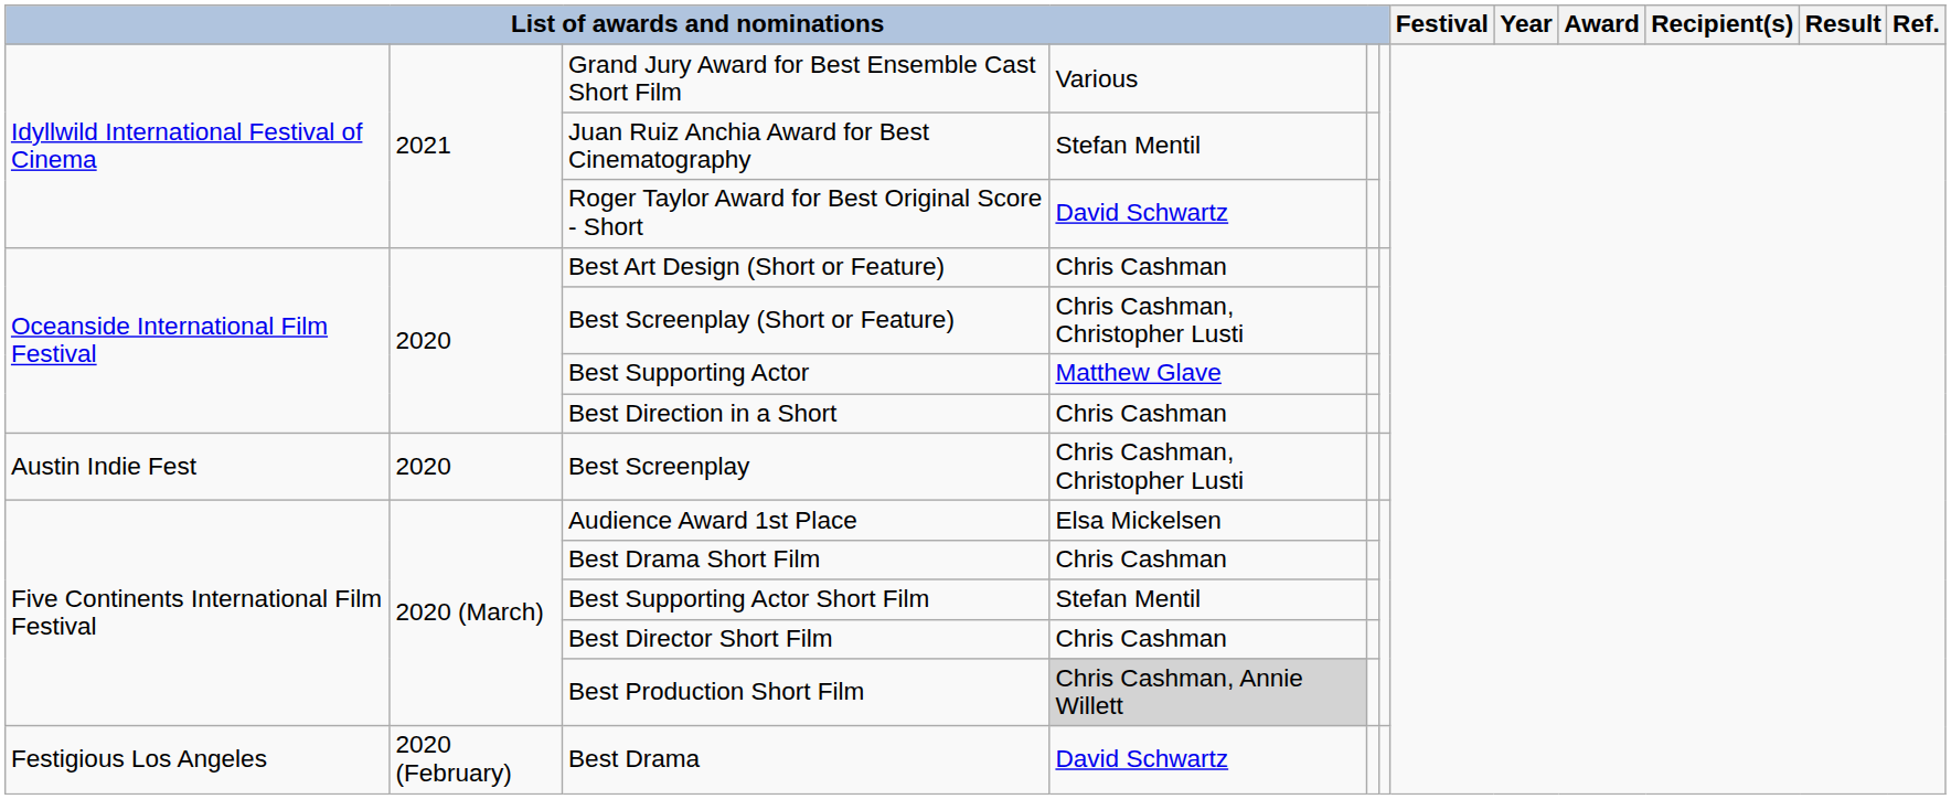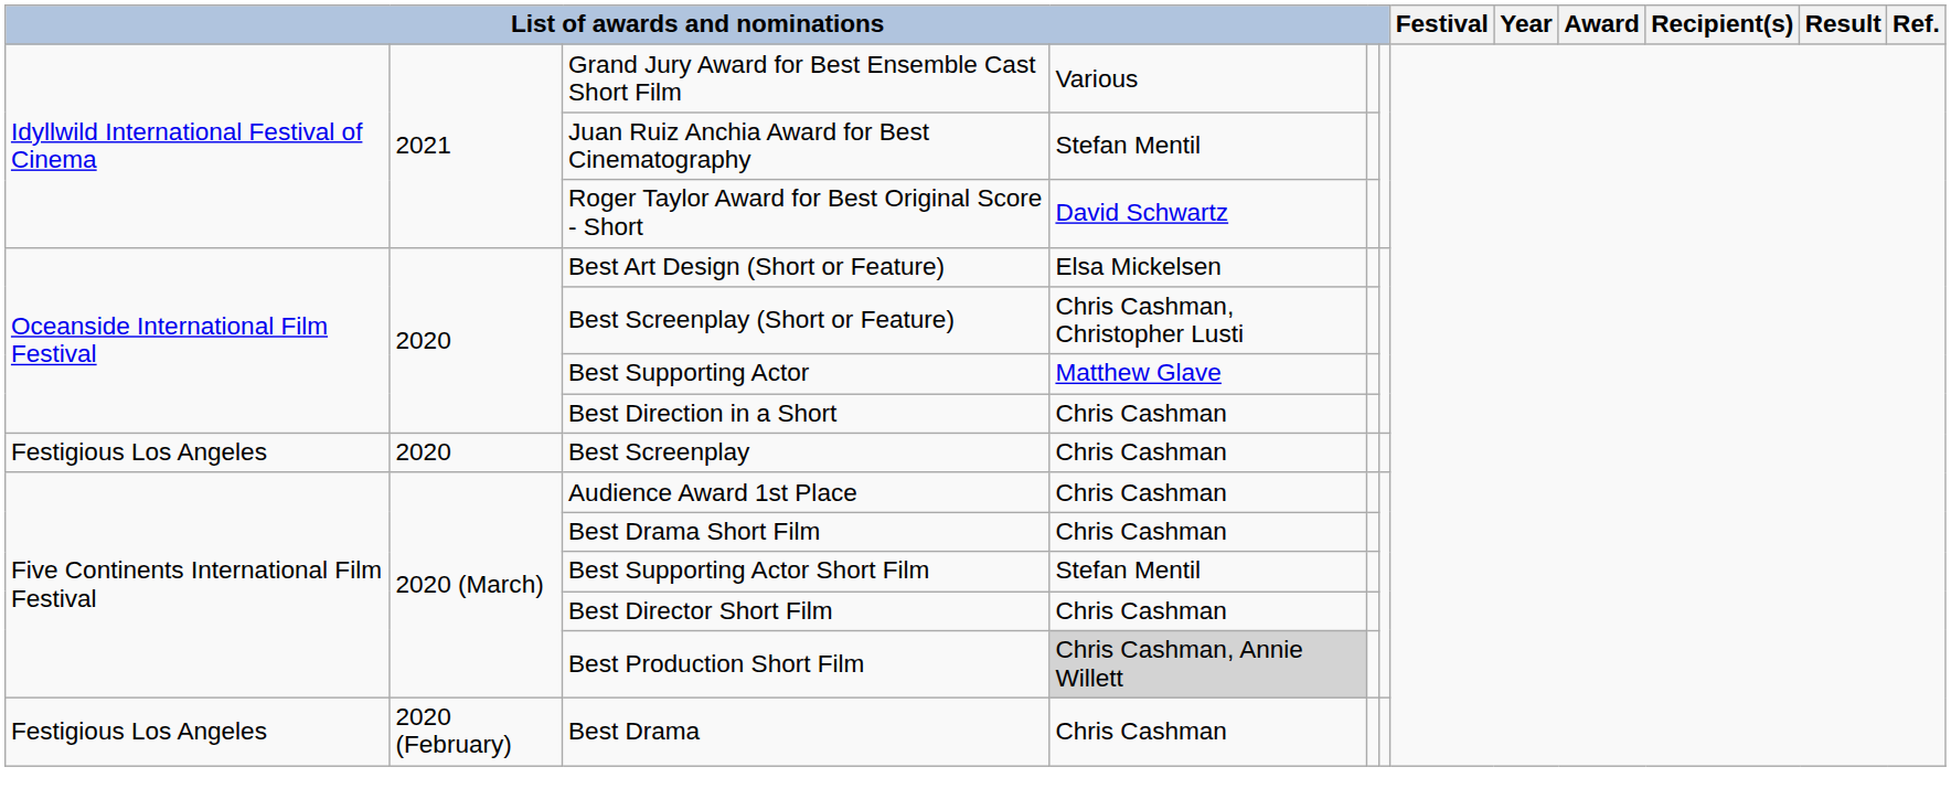 <table class="wikitable">
 <tr>
 <th colspan="6" style="background:#B0C4DE;">List of awards and nominations</th>
 <th>Festival</th>
 <th>Year</th>
 <th>Award</th>
 <th>Recipient(s)</th>
 <th>Result</th>
 <th>Ref.</th>
 </tr>
 <tr>
 <td rowspan="3"><a href='#'>Idyllwild International Festival of Cinema</a></td>
 <td rowspan="3">2021</td>
 <td>Grand Jury Award for Best Ensemble Cast Short Film</td>
 <td>Various</td>
 <td></td>
 <td rowspan="3"></td>
 </tr>
 <tr>
 <td>Juan Ruiz Anchia Award for Best Cinematography</td>
 <td>Stefan Mentil</td>
 <td></td>
 </tr>
 <tr>
 <td>Roger Taylor Award for Best Original Score - Short</td>
 <td><a href='#'>David Schwartz</a></td>
 <td></td>
 </tr>
 <tr>
 <td rowspan="4"><a href='#'>Oceanside International Film Festival</a></td>
 <td rowspan="4">2020</td>
 <td>Best Art Design (Short or Feature)</td>
-<td>Chris Cashman</td>
+<td>Elsa Mickelsen</td>
 <td></td>
 <td rowspan="4"></td>
 </tr>
 <tr>
 <td>Best Screenplay (Short or Feature)</td>
 <td>Chris Cashman, Christopher Lusti</td>
 <td></td>
 </tr>
 <tr>
 <td>Best Supporting Actor</td>
 <td><a href='#'>Matthew Glave</a></td>
 <td></td>
 </tr>
 <tr>
 <td>Best Direction in a Short</td>
 <td>Chris Cashman</td>
 <td></td>
 </tr>
 <tr>
-<td>Austin Indie Fest</td>
+<td>Festigious Los Angeles</td>
 <td>2020</td>
 <td>Best Screenplay</td>
-<td>Chris Cashman, Christopher Lusti</td>
+<td>Chris Cashman</td>
 <td></td>
 <td></td>
 </tr>
 <tr>
 <td rowspan="5">Five Continents International Film Festival</td>
 <td rowspan="5">2020 (March)</td>
 <td>Audience Award 1st Place</td>
-<td>Elsa Mickelsen</td>
+<td>Chris Cashman</td>
 <td></td>
 <td rowspan="5"></td>
 </tr>
 <tr>
 <td>Best Drama Short Film</td>
 <td>Chris Cashman</td>
 <td></td>
 </tr>
 <tr>
 <td>Best Supporting Actor Short Film</td>
 <td>Stefan Mentil</td>
 <td></td>
 </tr>
 <tr>
 <td>Best Director Short Film</td>
 <td>Chris Cashman</td>
 <td></td>
 </tr>
 <tr>
 <td>Best Production Short Film</td>
 <td style="background: lightgrey;">Chris Cashman, Annie Willett</td>
 <td></td>
 </tr>
 <tr>
 <td>Festigious Los Angeles</td>
 <td>2020 (February)</td>
 <td>Best Drama</td>
-<td><a href='#'>David Schwartz</a></td>
+<td>Chris Cashman</td>
 <td></td>
 <td></td>
 </tr>
 </table>
